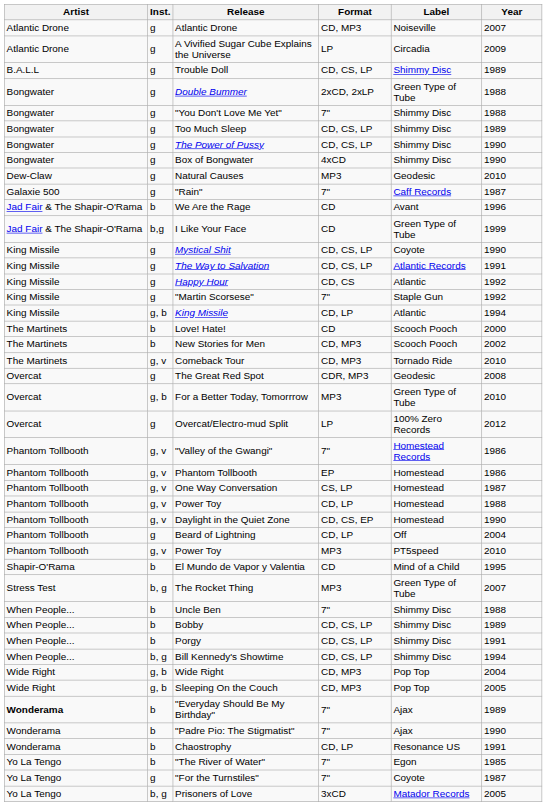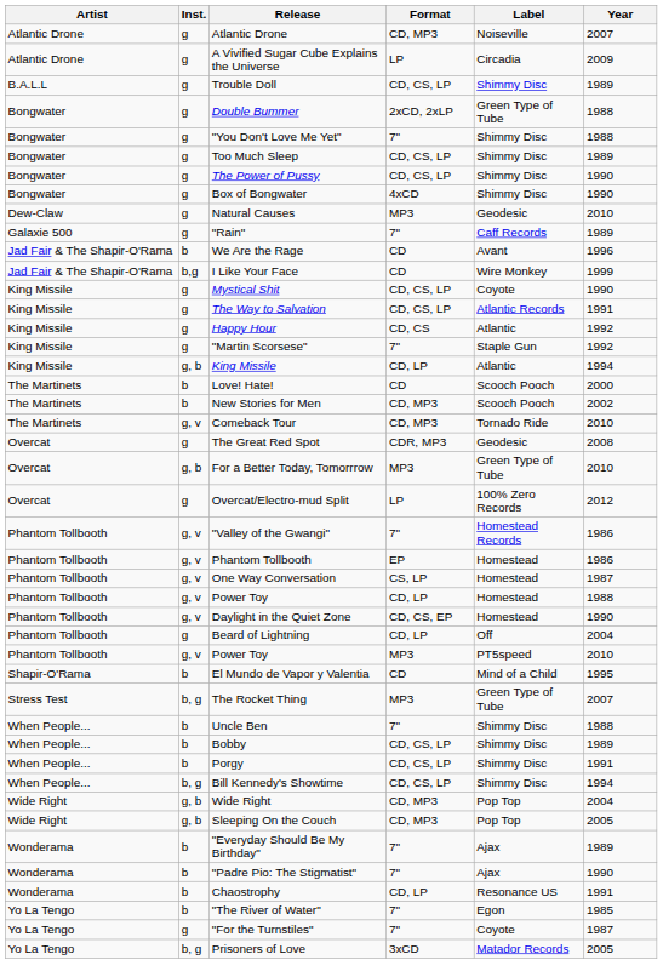 <table class="wikitable">
 <tr>
 <th>Artist</th>
 <th>Inst.</th>
 <th>Release</th>
 <th>Format</th>
 <th>Label</th>
 <th>Year</th>
 </tr>
 <tr>
 <td width="250px">Atlantic Drone</td>
 <td width="20px">g</td>
 <td width="250px">Atlantic Drone</td>
 <td width="120px">CD, MP3</td>
 <td width="150px">Noiseville</td>
 <td width="100px">2007</td>
 </tr>
 <tr>
 <td>Atlantic Drone</td>
 <td>g</td>
 <td>A Vivified Sugar Cube Explains the Universe</td>
 <td>LP</td>
 <td>Circadia</td>
 <td>2009</td>
 </tr>
 <tr>
 <td>B.A.L.L</td>
 <td>g</td>
 <td>Trouble Doll</td>
 <td>CD, CS, LP</td>
 <td><a href='#'>Shimmy Disc</a></td>
 <td>1989</td>
 </tr>
 <tr>
 <td>Bongwater</td>
 <td>g</td>
 <td><em><a href='#'>Double Bummer</a></em></td>
 <td>2xCD, 2xLP</td>
 <td>Green Type of Tube</td>
 <td>1988</td>
 </tr>
 <tr>
 <td>Bongwater</td>
 <td>g</td>
 <td>"You Don't Love Me Yet"</td>
 <td>7"</td>
 <td>Shimmy Disc</td>
 <td>1988</td>
 </tr>
 <tr>
 <td>Bongwater</td>
 <td>g</td>
 <td>Too Much Sleep</td>
 <td>CD, CS, LP</td>
 <td>Shimmy Disc</td>
 <td>1989</td>
 </tr>
 <tr>
 <td>Bongwater</td>
 <td>g</td>
 <td><em><a href='#'>The Power of Pussy</a></em></td>
 <td>CD, CS, LP</td>
 <td>Shimmy Disc</td>
 <td>1990</td>
 </tr>
 <tr>
 <td>Bongwater</td>
 <td>g</td>
 <td>Box of Bongwater</td>
 <td>4xCD</td>
 <td>Shimmy Disc</td>
 <td>1990</td>
 </tr>
 <tr>
 <td>Dew-Claw</td>
 <td>g</td>
 <td>Natural Causes</td>
 <td>MP3</td>
 <td>Geodesic</td>
 <td>2010</td>
 </tr>
 <tr>
 <td>Galaxie 500</td>
 <td>g</td>
 <td>"Rain"</td>
 <td>7"</td>
 <td><a href='#'>Caff Records</a></td>
-<td>1987</td>
+<td>1989</td>
 </tr>
 <tr>
 <td><a href='#'>Jad Fair</a> & The Shapir-O'Rama</td>
 <td>b</td>
 <td>We Are the Rage</td>
 <td>CD</td>
 <td>Avant</td>
 <td>1996</td>
 </tr>
 <tr>
 <td><a href='#'>Jad Fair</a> & The Shapir-O'Rama</td>
 <td>b,g</td>
 <td>I Like Your Face</td>
 <td>CD</td>
-<td>Green Type of Tube</td>
+<td>Wire Monkey</td>
 <td>1999</td>
 </tr>
 <tr>
 <td>King Missile</td>
 <td>g</td>
 <td><em><a href='#'>Mystical Shit</a></em></td>
 <td>CD, CS, LP</td>
 <td>Coyote</td>
 <td>1990</td>
 </tr>
 <tr>
 <td>King Missile</td>
 <td>g</td>
 <td><em><a href='#'>The Way to Salvation</a></em></td>
 <td>CD, CS, LP</td>
 <td><a href='#'>Atlantic Records</a></td>
 <td>1991</td>
 </tr>
 <tr>
 <td>King Missile</td>
 <td>g</td>
 <td><em><a href='#'>Happy Hour</a></em></td>
 <td>CD, CS</td>
 <td>Atlantic</td>
 <td>1992</td>
 </tr>
 <tr>
 <td>King Missile</td>
 <td>g</td>
 <td>"Martin Scorsese"</td>
 <td>7"</td>
 <td>Staple Gun</td>
 <td>1992</td>
 </tr>
 <tr>
 <td>King Missile</td>
 <td>g, b</td>
 <td><em><a href='#'>King Missile</a></em></td>
 <td>CD, LP</td>
 <td>Atlantic</td>
 <td>1994</td>
 </tr>
 <tr>
 <td>The Martinets</td>
 <td>b</td>
 <td>Love! Hate!</td>
 <td>CD</td>
 <td>Scooch Pooch</td>
 <td>2000</td>
 </tr>
 <tr>
 <td>The Martinets</td>
 <td>b</td>
 <td>New Stories for Men</td>
 <td>CD, MP3</td>
 <td>Scooch Pooch</td>
 <td>2002</td>
 </tr>
 <tr>
 <td>The Martinets</td>
 <td>g, v</td>
 <td>Comeback Tour</td>
 <td>CD, MP3</td>
 <td>Tornado Ride</td>
 <td>2010</td>
 </tr>
 <tr>
 <td>Overcat</td>
 <td>g</td>
 <td>The Great Red Spot</td>
 <td>CDR, MP3</td>
 <td>Geodesic</td>
 <td>2008</td>
 </tr>
 <tr>
 <td>Overcat</td>
 <td>g, b</td>
 <td>For a Better Today, Tomorrrow</td>
 <td>MP3</td>
 <td>Green Type of Tube</td>
 <td>2010</td>
 </tr>
 <tr>
 <td>Overcat</td>
 <td>g</td>
 <td>Overcat/Electro-mud Split</td>
 <td>LP</td>
 <td>100% Zero Records</td>
 <td>2012</td>
 </tr>
 <tr>
 <td>Phantom Tollbooth</td>
 <td>g, v</td>
 <td>"Valley of the Gwangi"</td>
 <td>7"</td>
 <td><a href='#'>Homestead Records</a></td>
 <td>1986</td>
 </tr>
 <tr>
 <td>Phantom Tollbooth</td>
 <td>g, v</td>
 <td>Phantom Tollbooth</td>
 <td>EP</td>
 <td>Homestead</td>
 <td>1986</td>
 </tr>
 <tr>
 <td>Phantom Tollbooth</td>
 <td>g, v</td>
 <td>One Way Conversation</td>
 <td>CS, LP</td>
 <td>Homestead</td>
 <td>1987</td>
 </tr>
 <tr>
 <td>Phantom Tollbooth</td>
 <td>g, v</td>
 <td>Power Toy</td>
 <td>CD, LP</td>
 <td>Homestead</td>
 <td>1988</td>
 </tr>
 <tr>
 <td>Phantom Tollbooth</td>
 <td>g, v</td>
 <td>Daylight in the Quiet Zone</td>
 <td>CD, CS, EP</td>
 <td>Homestead</td>
 <td>1990</td>
 </tr>
 <tr>
 <td>Phantom Tollbooth</td>
 <td>g</td>
 <td>Beard of Lightning</td>
 <td>CD, LP</td>
 <td>Off</td>
 <td>2004</td>
 </tr>
 <tr>
 <td>Phantom Tollbooth</td>
 <td>g, v</td>
 <td>Power Toy</td>
 <td>MP3</td>
 <td>PT5speed</td>
 <td>2010</td>
 </tr>
 <tr>
 <td>Shapir-O'Rama</td>
 <td>b</td>
 <td>El Mundo de Vapor y Valentia</td>
 <td>CD</td>
 <td>Mind of a Child</td>
 <td>1995</td>
 </tr>
 <tr>
 <td>Stress Test</td>
 <td>b, g</td>
 <td>The Rocket Thing</td>
 <td>MP3</td>
 <td>Green Type of Tube</td>
 <td>2007</td>
 </tr>
 <tr>
 <td>When People...</td>
 <td>b</td>
 <td>Uncle Ben</td>
 <td>7"</td>
 <td>Shimmy Disc</td>
 <td>1988</td>
 </tr>
 <tr>
 <td>When People...</td>
 <td>b</td>
 <td>Bobby</td>
 <td>CD, CS, LP</td>
 <td>Shimmy Disc</td>
 <td>1989</td>
 </tr>
 <tr>
 <td>When People...</td>
 <td>b</td>
 <td>Porgy</td>
 <td>CD, CS, LP</td>
 <td>Shimmy Disc</td>
 <td>1991</td>
 </tr>
 <tr>
 <td>When People...</td>
 <td>b, g</td>
 <td>Bill Kennedy's Showtime</td>
 <td>CD, CS, LP</td>
 <td>Shimmy Disc</td>
 <td>1994</td>
 </tr>
 <tr>
 <td>Wide Right</td>
 <td>g, b</td>
 <td>Wide Right</td>
 <td>CD, MP3</td>
 <td>Pop Top</td>
 <td>2004</td>
 </tr>
 <tr>
 <td>Wide Right</td>
 <td>g, b</td>
 <td>Sleeping On the Couch</td>
 <td>CD, MP3</td>
 <td>Pop Top</td>
 <td>2005</td>
 </tr>
 <tr>
-<td><strong>Wonderama</strong></td>
+<td>Wonderama</td>
 <td>b</td>
 <td>"Everyday Should Be My Birthday"</td>
 <td>7"</td>
 <td>Ajax</td>
 <td>1989</td>
 </tr>
 <tr>
 <td>Wonderama</td>
 <td>b</td>
 <td>"Padre Pio: The Stigmatist"</td>
 <td>7"</td>
 <td>Ajax</td>
 <td>1990</td>
 </tr>
 <tr>
 <td>Wonderama</td>
 <td>b</td>
 <td>Chaostrophy</td>
 <td>CD, LP</td>
 <td>Resonance US</td>
 <td>1991</td>
 </tr>
 <tr>
 <td>Yo La Tengo</td>
 <td>b</td>
 <td>"The River of Water"</td>
 <td>7"</td>
 <td>Egon</td>
 <td>1985</td>
 </tr>
 <tr>
 <td>Yo La Tengo</td>
 <td>g</td>
 <td>"For the Turnstiles"</td>
 <td>7"</td>
 <td>Coyote</td>
 <td>1987</td>
 </tr>
 <tr>
 <td>Yo La Tengo</td>
 <td>b, g</td>
 <td>Prisoners of Love</td>
 <td>3xCD</td>
 <td><a href='#'>Matador Records</a></td>
 <td>2005</td>
 </tr>
 </table>
